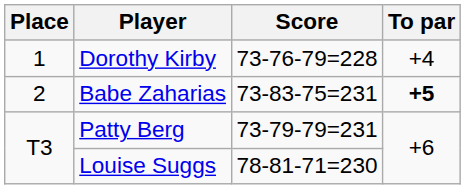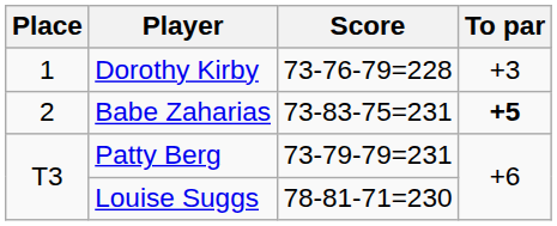 <table class="wikitable">
 <tr>
 <th>Place</th>
 <th>Player</th>
 <th>Score</th>
 <th>To par</th>
 </tr>
 <tr>
 <td align=center>1</td>
 <td> <a href='#'>Dorothy Kirby</a></td>
 <td>73-76-79=228</td>
-<td align=center>+4</td>
+<td align=center>+3</td>
 </tr>
 <tr>
 <td align=center>2</td>
 <td> <a href='#'>Babe Zaharias</a></td>
 <td>73-83-75=231</td>
 <td align=center><strong>+5</strong></td>
 </tr>
 <tr>
 <td align=center rowspan=2>T3</td>
 <td> <a href='#'>Patty Berg</a></td>
 <td>73-79-79=231</td>
 <td align=center rowspan=2>+6</td>
 </tr>
 <tr>
 <td> <a href='#'>Louise Suggs</a></td>
 <td>78-81-71=230</td>
 </tr>
 </table>
